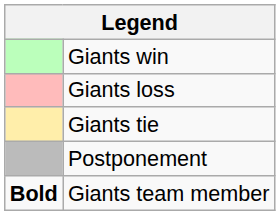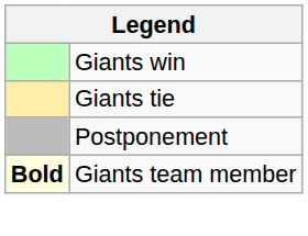 <table class="wikitable" style="font-size:90%">
 <tr>
 <th colspan="2">Legend</th>
 </tr>
 <tr>
 <td bgcolor="#bbffbb"> </td>
 <td>Giants win</td>
-</tr>
-<tr>
-<td bgcolor="#ffbbbb"> </td>
-<td>Giants loss</td>
 </tr>
 <tr>
 <td bgcolor="#ffeeaa"> </td>
 <td>Giants tie</td>
 </tr>
 <tr>
 <td bgcolor="#bbbbbb"> </td>
 <td>Postponement</td>
 </tr>
 <tr>
-<td><strong>Bold</strong></td>
+<td style="background: lightyellow;"><strong>Bold</strong></td>
 <td>Giants team member</td>
 </tr>
 </table>
